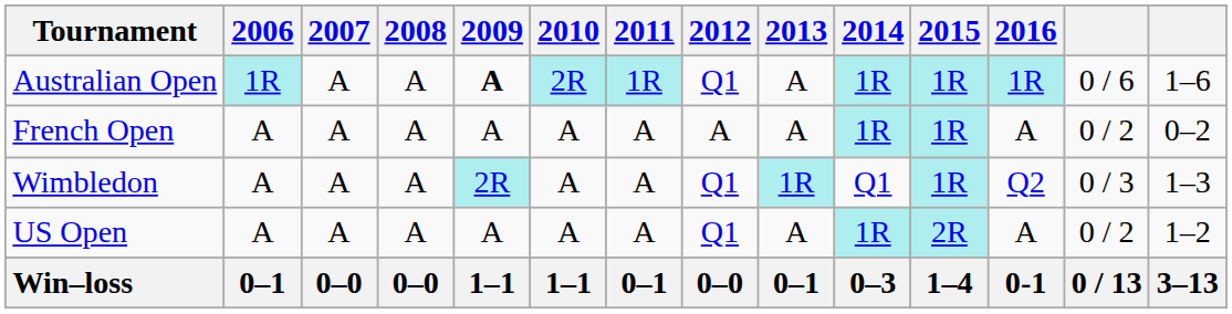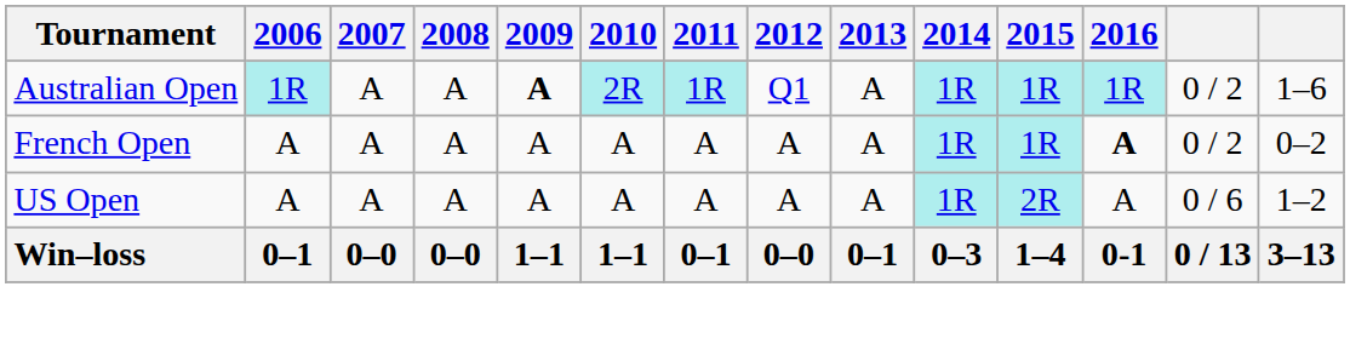 <table class=wikitable style=text-align:center;font-size:97%>
 <tr>
 <th>Tournament</th>
 <th><a href='#'>2006</a></th>
 <th><a href='#'>2007</a></th>
 <th><a href='#'>2008</a></th>
 <th><a href='#'>2009</a></th>
 <th><a href='#'>2010</a></th>
 <th><a href='#'>2011</a></th>
 <th><a href='#'>2012</a></th>
 <th><a href='#'>2013</a></th>
 <th><a href='#'>2014</a></th>
 <th><a href='#'>2015</a></th>
 <th><a href='#'>2016</a></th>
 <th></th>
 <th></th>
 </tr>
 <tr>
 <td align=left><a href='#'>Australian Open</a></td>
 <td bgcolor=afeeee><a href='#'>1R</a></td>
 <td>A</td>
 <td>A</td>
 <td><strong>A</strong></td>
 <td bgcolor=afeeee><a href='#'>2R</a></td>
 <td bgcolor=afeeee><a href='#'>1R</a></td>
 <td><a href='#'>Q1</a></td>
 <td>A</td>
 <td bgcolor=afeeee><a href='#'>1R</a></td>
 <td bgcolor=afeeee><a href='#'>1R</a></td>
 <td bgcolor=afeeee><a href='#'>1R</a></td>
-<td>0 / 6</td>
+<td>0 / 2</td>
 <td>1–6</td>
 </tr>
 <tr>
 <td align=left><a href='#'>French Open</a></td>
 <td>A</td>
 <td>A</td>
 <td>A</td>
 <td>A</td>
 <td>A</td>
 <td>A</td>
 <td>A</td>
 <td>A</td>
 <td bgcolor=afeeee><a href='#'>1R</a></td>
 <td bgcolor=afeeee><a href='#'>1R</a></td>
-<td>A</td>
+<td><strong>A</strong></td>
 <td>0 / 2</td>
 <td>0–2</td>
-</tr>
-<tr>
-<td align=left><a href='#'>Wimbledon</a></td>
-<td>A</td>
-<td>A</td>
-<td>A</td>
-<td bgcolor=afeeee><a href='#'>2R</a></td>
-<td>A</td>
-<td>A</td>
-<td><a href='#'>Q1</a></td>
-<td bgcolor=afeeee><a href='#'>1R</a></td>
-<td><a href='#'>Q1</a></td>
-<td bgcolor=afeeee><a href='#'>1R</a></td>
-<td><a href='#'>Q2</a></td>
-<td>0 / 3</td>
-<td>1–3</td>
 </tr>
 <tr>
 <td align=left><a href='#'>US Open</a></td>
 <td>A</td>
 <td>A</td>
 <td>A</td>
 <td>A</td>
 <td>A</td>
 <td>A</td>
-<td><a href='#'>Q1</a></td>
+<td>A</td>
 <td>A</td>
 <td bgcolor=afeeee><a href='#'>1R</a></td>
 <td bgcolor=afeeee><a href='#'>2R</a></td>
 <td>A</td>
-<td>0 / 2</td>
+<td>0 / 6</td>
 <td>1–2</td>
 </tr>
 <tr>
 <th style=text-align:left>Win–loss</th>
 <th>0–1</th>
 <th>0–0</th>
 <th>0–0</th>
 <th>1–1</th>
 <th>1–1</th>
 <th>0–1</th>
 <th>0–0</th>
 <th>0–1</th>
 <th>0–3</th>
 <th>1–4</th>
 <th>0-1</th>
 <th>0 / 13</th>
 <th>3–13</th>
 </tr>
 </table>
